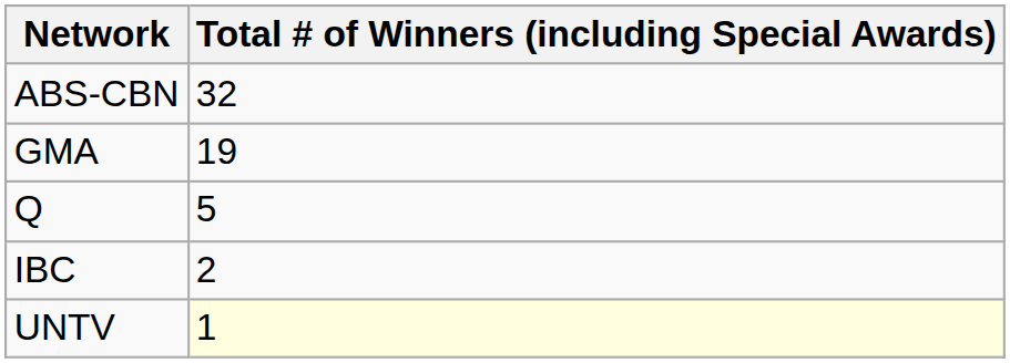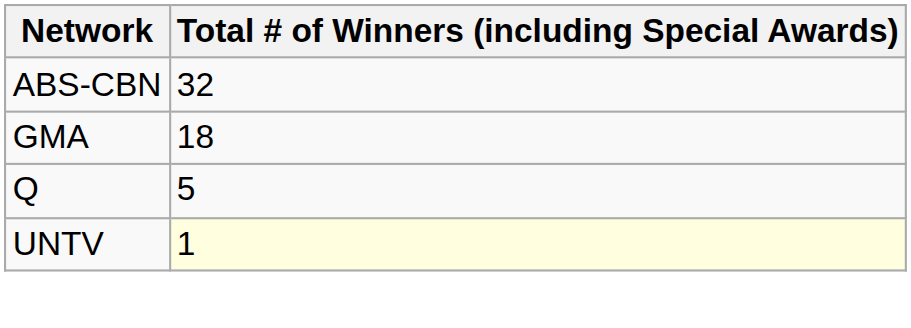 <table class="wikitable sortable">
 <tr>
 <th>Network</th>
 <th>Total # of Winners (including Special Awards)</th>
 </tr>
 <tr>
 <td>ABS-CBN</td>
 <td>32</td>
 </tr>
 <tr>
 <td>GMA</td>
-<td>19</td>
+<td>18</td>
 </tr>
 <tr>
 <td>Q</td>
 <td>5</td>
 </tr>
 <tr>
-<td>IBC</td>
-<td>2</td>
-</tr>
-<tr>
 <td>UNTV</td>
 <td style="background: lightyellow;">1</td>
 </tr>
 </table>
